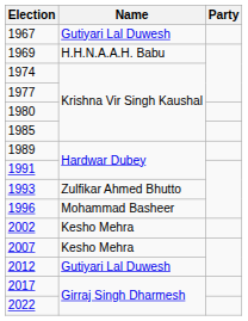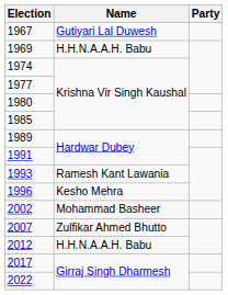 <table class="wikitable sortable">
 <tr>
 <th>Election</th>
 <th>Name</th>
 <th colspan=2>Party</th>
 </tr>
 <tr>
 <td>1967</td>
 <td><a href='#'>Gutiyari Lal Duwesh</a></td>
 <td></td>
 </tr>
 <tr>
 <td>1969</td>
 <td>H.H.N.A.A.H. Babu</td>
 </tr>
 <tr>
 <td>1974</td>
 <td rowspan=4>Krishna Vir Singh Kaushal</td>
 </tr>
 <tr>
 <td>1977</td>
 </tr>
 <tr>
 <td>1980</td>
 <td></td>
 </tr>
 <tr>
 <td>1985</td>
 <td></td>
 </tr>
 <tr>
 <td>1989</td>
 <td rowspan=2><a href='#'>Hardwar Dubey</a></td>
 <td></td>
 </tr>
 <tr>
 <td><a href='#'>1991</a></td>
 </tr>
 <tr>
 <td><a href='#'>1993</a></td>
-<td>Zulfikar Ahmed Bhutto</td>
+<td>Ramesh Kant Lawania</td>
 </tr>
 <tr>
 <td><a href='#'>1996</a></td>
-<td>Mohammad Basheer</td>
+<td>Kesho Mehra</td>
 </tr>
 <tr>
 <td><a href='#'>2002</a></td>
-<td>Kesho Mehra</td>
+<td>Mohammad Basheer</td>
 <td></td>
 </tr>
 <tr>
 <td><a href='#'>2007</a></td>
-<td>Kesho Mehra</td>
+<td>Zulfikar Ahmed Bhutto</td>
 </tr>
 <tr>
 <td><a href='#'>2012</a></td>
-<td><a href='#'>Gutiyari Lal Duwesh</a></td>
+<td>H.H.N.A.A.H. Babu</td>
 </tr>
 <tr>
 <td><a href='#'>2017</a></td>
 <td rowspan=2><a href='#'>Girraj Singh Dharmesh</a></td>
 <td></td>
 </tr>
 <tr>
 <td><a href='#'>2022</a></td>
 </tr>
 </table>
